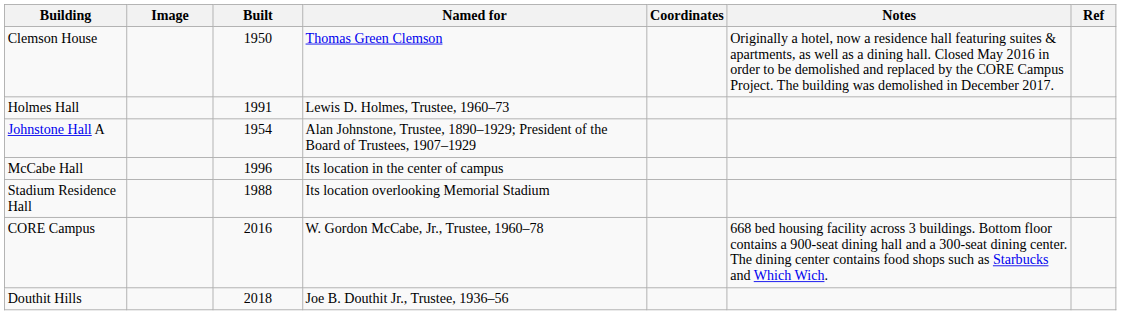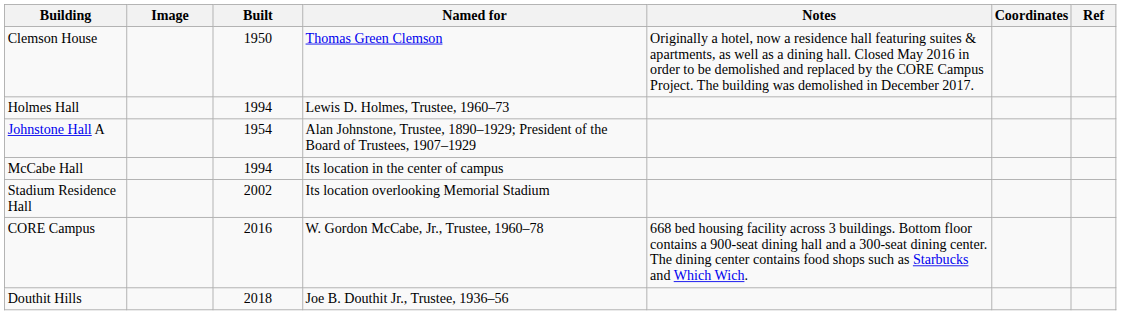 <table class="wikitable sortable" style="width:100%">
 <tr>
 <th width=11%>Building</th>
 <th width=101px class="unsortable">Image</th>
 <th width=8%>Built</th>
 <th width=31%>Named for</th>
+<th width=31% class="unsortable">Notes</th>
 <th width=7% class="unsortable">Coordinates</th>
-<th width=31% class="unsortable">Notes</th>
 <th width=4% class="unsortable">Ref</th>
 </tr>
 <tr valign="top">
 <td>Clemson House</td>
 <td align="center"></td>
 <td align="center">1950</td>
 <td><a href='#'>Thomas Green Clemson</a></td>
+<td>Originally a hotel, now a residence hall featuring suites & apartments, as well as a dining hall. Closed May 2016 in order to be demolished and replaced by the CORE Campus Project. The building was demolished in December 2017.</td>
 <td><small></small></td>
-<td>Originally a hotel, now a residence hall featuring suites & apartments, as well as a dining hall. Closed May 2016 in order to be demolished and replaced by the CORE Campus Project. The building was demolished in December 2017.</td>
 <td align="center"></td>
 </tr>
 <tr valign="top">
 <td>Holmes Hall</td>
 <td align="center"></td>
-<td align="center">1991</td>
+<td align="center">1994</td>
 <td>Lewis D. Holmes, Trustee, 1960–73</td>
+<td></td>
 <td><small></small></td>
-<td></td>
 <td align="center"></td>
 </tr>
 <tr valign="top">
 <td><a href='#'>Johnstone Hall</a> A</td>
 <td align="center"></td>
 <td align="center">1954</td>
 <td>Alan Johnstone, Trustee, 1890–1929; President of the Board of Trustees, 1907–1929</td>
+<td></td>
 <td><small></small></td>
-<td></td>
 <td align="center"></td>
 </tr>
 <tr valign="top">
 <td>McCabe Hall</td>
 <td align="center"></td>
-<td align="center">1996</td>
+<td align="center">1994</td>
 <td>Its location in the center of campus</td>
+<td></td>
 <td><small></small></td>
-<td></td>
 <td align="center"></td>
 </tr>
 <tr valign="top">
 <td>Stadium Residence Hall</td>
 <td align="center"></td>
-<td align="center">1988</td>
+<td align="center">2002</td>
 <td>Its location overlooking Memorial Stadium</td>
+<td></td>
 <td><small></small></td>
-<td></td>
 <td align="center"></td>
 </tr>
 <tr valign="top">
 <td>CORE Campus</td>
 <td></td>
 <td align="center">2016</td>
 <td>W. Gordon McCabe, Jr., Trustee, 1960–78</td>
+<td>668 bed housing facility across 3 buildings. Bottom floor contains a 900-seat dining hall and a 300-seat dining center. The dining center contains food shops such as <a href='#'>Starbucks</a> and <a href='#'>Which Wich</a>.</td>
 <td><small></small></td>
-<td>668 bed housing facility across 3 buildings. Bottom floor contains a 900-seat dining hall and a 300-seat dining center. The dining center contains food shops such as <a href='#'>Starbucks</a> and <a href='#'>Which Wich</a>.</td>
 <td align="center"></td>
 </tr>
 <tr valign="top">
 <td>Douthit Hills</td>
 <td></td>
 <td align="center">2018</td>
 <td>Joe B. Douthit Jr., Trustee, 1936–56</td>
+<td></td>
 <td><small></small></td>
-<td></td>
 <td align="center"></td>
 </tr>
 </table>
